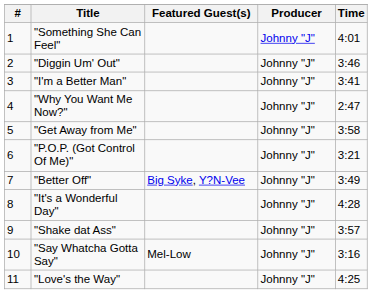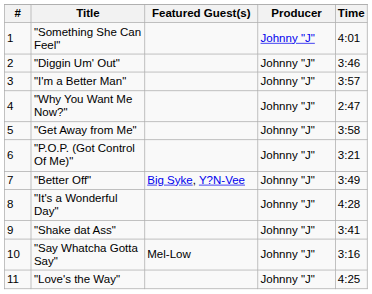 <table class="wikitable">
 <tr>
 </tr>
 <tr>
 <th align="center" width="30">#</th>
 <th align="center" width="150">Title</th>
 <th align="center" width="150">Featured Guest(s)</th>
 <th align="center" width="100">Producer</th>
 <th align="center" width="30">Time</th>
 </tr>
 <tr>
 <td>1</td>
 <td>"Something She Can Feel"</td>
 <td></td>
 <td><a href='#'>Johnny "J"</a></td>
 <td>4:01</td>
 </tr>
 <tr>
 <td>2</td>
 <td>"Diggin Um' Out"</td>
 <td></td>
 <td>Johnny "J"</td>
 <td>3:46</td>
 </tr>
 <tr>
 <td>3</td>
 <td>"I'm a Better Man"</td>
 <td></td>
 <td>Johnny "J"</td>
-<td>3:41</td>
+<td>3:57</td>
 </tr>
 <tr>
 <td>4</td>
 <td>"Why You Want Me Now?"</td>
 <td></td>
 <td>Johnny "J"</td>
 <td>2:47</td>
 </tr>
 <tr>
 <td>5</td>
 <td>"Get Away from Me"</td>
 <td></td>
 <td>Johnny "J"</td>
 <td>3:58</td>
 </tr>
 <tr>
 <td>6</td>
 <td>"P.O.P. (Got Control Of Me)"</td>
 <td></td>
 <td>Johnny "J"</td>
 <td>3:21</td>
 </tr>
 <tr>
 <td>7</td>
 <td>"Better Off"</td>
 <td><a href='#'>Big Syke</a>, <a href='#'>Y?N-Vee</a></td>
 <td>Johnny "J"</td>
 <td>3:49</td>
 </tr>
 <tr>
 <td>8</td>
 <td>"It's a Wonderful Day"</td>
 <td></td>
 <td>Johnny "J"</td>
 <td>4:28</td>
 </tr>
 <tr>
 <td>9</td>
 <td>"Shake dat Ass"</td>
 <td></td>
 <td>Johnny "J"</td>
-<td>3:57</td>
+<td>3:41</td>
 </tr>
 <tr>
 <td>10</td>
 <td>"Say Whatcha Gotta Say"</td>
 <td>Mel-Low</td>
 <td>Johnny "J"</td>
 <td>3:16</td>
 </tr>
 <tr>
 <td>11</td>
 <td>"Love's the Way"</td>
 <td></td>
 <td>Johnny "J"</td>
 <td>4:25</td>
 </tr>
 </table>
